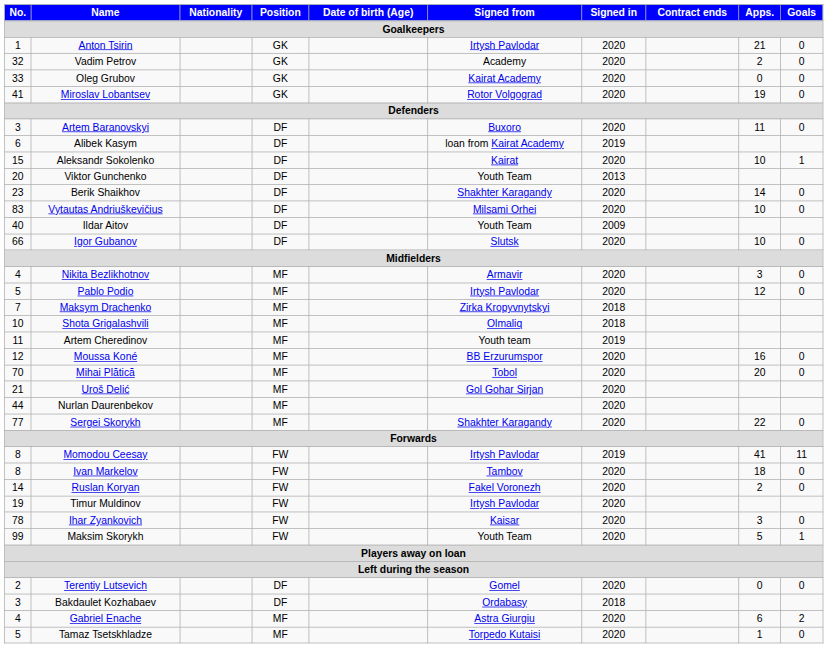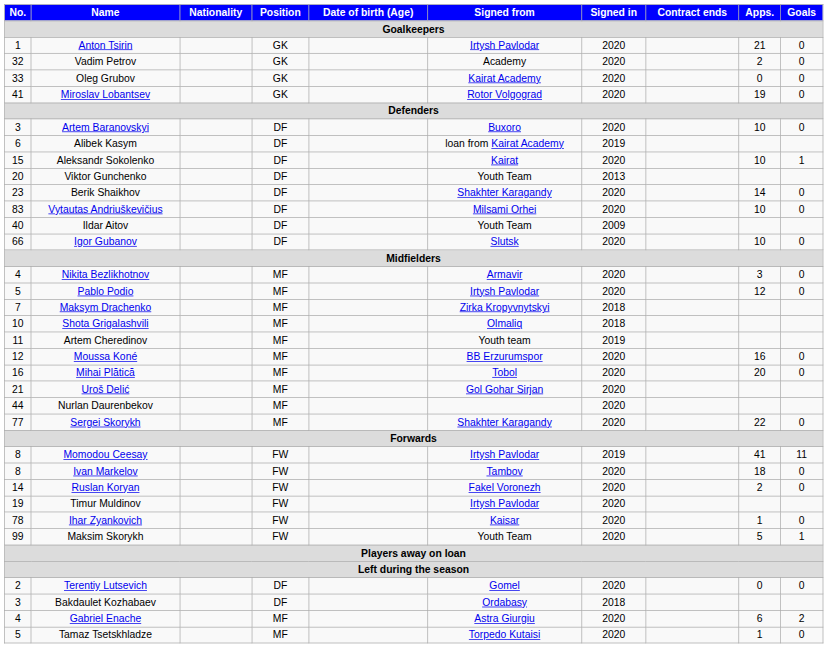 <table class="wikitable"  style="text-align:center; font-size:90%; width:90%;">
 <tr>
 <th style="background:#0000ff; color:white; text-align:center;">No.</th>
 <th style="background:#0000ff; color:white; text-align:center;">Name</th>
 <th style="background:#0000ff; color:white; text-align:center;">Nationality</th>
 <th style="background:#0000ff; color:white; text-align:center;">Position</th>
 <th style="background:#0000ff; color:white; text-align:center;">Date of birth (Age)</th>
 <th style="background:#0000ff; color:white; text-align:center;">Signed from</th>
 <th style="background:#0000ff; color:white; text-align:center;">Signed in</th>
 <th style="background:#0000ff; color:white; text-align:center;">Contract ends</th>
 <th style="background:#0000ff; color:white; text-align:center;">Apps.</th>
 <th style="background:#0000ff; color:white; text-align:center;">Goals</th>
 </tr>
 <tr>
 <th colspan="11"  style="background:#dcdcdc; text-align:center;">Goalkeepers</th>
 </tr>
 <tr>
 <td>1</td>
 <td><a href='#'>Anton Tsirin</a></td>
 <td></td>
 <td>GK</td>
 <td></td>
 <td><a href='#'>Irtysh Pavlodar</a></td>
 <td>2020</td>
 <td></td>
 <td>21</td>
 <td>0</td>
 </tr>
 <tr>
 <td>32</td>
 <td>Vadim Petrov</td>
 <td></td>
 <td>GK</td>
 <td></td>
 <td>Academy</td>
 <td>2020</td>
 <td></td>
 <td>2</td>
 <td>0</td>
 </tr>
 <tr>
 <td>33</td>
 <td>Oleg Grubov</td>
 <td></td>
 <td>GK</td>
 <td></td>
 <td><a href='#'>Kairat Academy</a></td>
 <td>2020</td>
 <td></td>
 <td>0</td>
 <td>0</td>
 </tr>
 <tr>
 <td>41</td>
 <td><a href='#'>Miroslav Lobantsev</a></td>
 <td></td>
 <td>GK</td>
 <td></td>
 <td><a href='#'>Rotor Volgograd</a></td>
 <td>2020</td>
 <td></td>
 <td>19</td>
 <td>0</td>
 </tr>
 <tr>
 <th colspan="11"  style="background:#dcdcdc; text-align:center;">Defenders</th>
 </tr>
 <tr>
 <td>3</td>
 <td><a href='#'>Artem Baranovskyi</a></td>
 <td></td>
 <td>DF</td>
 <td></td>
 <td><a href='#'>Buxoro</a></td>
 <td>2020</td>
 <td></td>
-<td>11</td>
+<td>10</td>
 <td>0</td>
 </tr>
 <tr>
 <td>6</td>
 <td>Alibek Kasym</td>
 <td></td>
 <td>DF</td>
 <td></td>
 <td>loan from <a href='#'>Kairat Academy</a></td>
 <td>2019</td>
 <td></td>
 <td></td>
 <td></td>
 </tr>
 <tr>
 <td>15</td>
 <td>Aleksandr Sokolenko</td>
 <td></td>
 <td>DF</td>
 <td></td>
 <td><a href='#'>Kairat</a></td>
 <td>2020</td>
 <td></td>
 <td>10</td>
 <td>1</td>
 </tr>
 <tr>
 <td>20</td>
 <td>Viktor Gunchenko</td>
 <td></td>
 <td>DF</td>
 <td></td>
 <td>Youth Team</td>
 <td>2013</td>
 <td></td>
 <td></td>
 <td></td>
 </tr>
 <tr>
 <td>23</td>
 <td>Berik Shaikhov</td>
 <td></td>
 <td>DF</td>
 <td></td>
 <td><a href='#'>Shakhter Karagandy</a></td>
 <td>2020</td>
 <td></td>
 <td>14</td>
 <td>0</td>
 </tr>
 <tr>
 <td>83</td>
 <td><a href='#'>Vytautas Andriuškevičius</a></td>
 <td></td>
 <td>DF</td>
 <td></td>
 <td><a href='#'>Milsami Orhei</a></td>
 <td>2020</td>
 <td></td>
 <td>10</td>
 <td>0</td>
 </tr>
 <tr>
 <td>40</td>
 <td>Ildar Aitov</td>
 <td></td>
 <td>DF</td>
 <td></td>
 <td>Youth Team</td>
 <td>2009</td>
 <td></td>
 <td></td>
 <td></td>
 </tr>
 <tr>
 <td>66</td>
 <td><a href='#'>Igor Gubanov</a></td>
 <td></td>
 <td>DF</td>
 <td></td>
 <td><a href='#'>Slutsk</a></td>
 <td>2020</td>
 <td></td>
 <td>10</td>
 <td>0</td>
 </tr>
 <tr>
 <th colspan="11"  style="background:#dcdcdc; text-align:center;">Midfielders</th>
 </tr>
 <tr>
 <td>4</td>
 <td><a href='#'>Nikita Bezlikhotnov</a></td>
 <td></td>
 <td>MF</td>
 <td></td>
 <td><a href='#'>Armavir</a></td>
 <td>2020</td>
 <td></td>
 <td>3</td>
 <td>0</td>
 </tr>
 <tr>
 <td>5</td>
 <td><a href='#'>Pablo Podio</a></td>
 <td></td>
 <td>MF</td>
 <td></td>
 <td><a href='#'>Irtysh Pavlodar</a></td>
 <td>2020</td>
 <td></td>
 <td>12</td>
 <td>0</td>
 </tr>
 <tr>
 <td>7</td>
 <td><a href='#'>Maksym Drachenko</a></td>
 <td></td>
 <td>MF</td>
 <td></td>
 <td><a href='#'>Zirka Kropyvnytskyi</a></td>
 <td>2018</td>
 <td></td>
 <td></td>
 <td></td>
 </tr>
 <tr>
 <td>10</td>
 <td><a href='#'>Shota Grigalashvili</a></td>
 <td></td>
 <td>MF</td>
 <td></td>
 <td><a href='#'>Olmaliq</a></td>
 <td>2018</td>
 <td></td>
 <td></td>
 <td></td>
 </tr>
 <tr>
 <td>11</td>
 <td>Artem Cheredinov</td>
 <td></td>
 <td>MF</td>
 <td></td>
 <td>Youth team</td>
 <td>2019</td>
 <td></td>
 <td></td>
 <td></td>
 </tr>
 <tr>
 <td>12</td>
 <td><a href='#'>Moussa Koné</a></td>
 <td></td>
 <td>MF</td>
 <td></td>
 <td><a href='#'>BB Erzurumspor</a></td>
 <td>2020</td>
 <td></td>
 <td>16</td>
 <td>0</td>
 </tr>
 <tr>
-<td>70</td>
+<td>16</td>
 <td><a href='#'>Mihai Plătică</a></td>
 <td></td>
 <td>MF</td>
 <td></td>
 <td><a href='#'>Tobol</a></td>
 <td>2020</td>
 <td></td>
 <td>20</td>
 <td>0</td>
 </tr>
 <tr>
 <td>21</td>
 <td><a href='#'>Uroš Delić</a></td>
 <td></td>
 <td>MF</td>
 <td></td>
 <td><a href='#'>Gol Gohar Sirjan</a></td>
 <td>2020</td>
 <td></td>
 <td></td>
 <td></td>
 </tr>
 <tr>
 <td>44</td>
 <td>Nurlan Daurenbekov</td>
 <td></td>
 <td>MF</td>
 <td></td>
 <td></td>
 <td>2020</td>
 <td></td>
 <td></td>
 <td></td>
 </tr>
 <tr>
 <td>77</td>
 <td><a href='#'>Sergei Skorykh</a></td>
 <td></td>
 <td>MF</td>
 <td></td>
 <td><a href='#'>Shakhter Karagandy</a></td>
 <td>2020</td>
 <td></td>
 <td>22</td>
 <td>0</td>
 </tr>
 <tr>
 <th colspan="11"  style="background:#dcdcdc; text-align:center;">Forwards</th>
 </tr>
 <tr>
 <td>8</td>
 <td><a href='#'>Momodou Ceesay</a></td>
 <td></td>
 <td>FW</td>
 <td></td>
 <td><a href='#'>Irtysh Pavlodar</a></td>
 <td>2019</td>
 <td></td>
 <td>41</td>
 <td>11</td>
 </tr>
 <tr>
 <td>8</td>
 <td><a href='#'>Ivan Markelov</a></td>
 <td></td>
 <td>FW</td>
 <td></td>
 <td><a href='#'>Tambov</a></td>
 <td>2020</td>
 <td></td>
 <td>18</td>
 <td>0</td>
 </tr>
 <tr>
 <td>14</td>
 <td><a href='#'>Ruslan Koryan</a></td>
 <td></td>
 <td>FW</td>
 <td></td>
 <td><a href='#'>Fakel Voronezh</a></td>
 <td>2020</td>
 <td></td>
 <td>2</td>
 <td>0</td>
 </tr>
 <tr>
 <td>19</td>
 <td>Timur Muldinov</td>
 <td></td>
 <td>FW</td>
 <td></td>
 <td><a href='#'>Irtysh Pavlodar</a></td>
 <td>2020</td>
 <td></td>
 <td></td>
 <td></td>
 </tr>
 <tr>
 <td>78</td>
 <td><a href='#'>Ihar Zyankovich</a></td>
 <td></td>
 <td>FW</td>
 <td></td>
 <td><a href='#'>Kaisar</a></td>
 <td>2020</td>
 <td></td>
-<td>3</td>
+<td>1</td>
 <td>0</td>
 </tr>
 <tr>
 <td>99</td>
 <td>Maksim Skorykh</td>
 <td></td>
 <td>FW</td>
 <td></td>
 <td>Youth Team</td>
 <td>2020</td>
 <td></td>
 <td>5</td>
 <td>1</td>
 </tr>
 <tr>
 <th colspan="11"  style="background:#dcdcdc; text-align:center;">Players away on loan</th>
 </tr>
 <tr>
 <th colspan="11"  style="background:#dcdcdc; text-align:center;">Left during the season</th>
 </tr>
 <tr>
 <td>2</td>
 <td><a href='#'>Terentiy Lutsevich</a></td>
 <td></td>
 <td>DF</td>
 <td></td>
 <td><a href='#'>Gomel</a></td>
 <td>2020</td>
 <td></td>
 <td>0</td>
 <td>0</td>
 </tr>
 <tr>
 <td>3</td>
 <td>Bakdaulet Kozhabaev</td>
 <td></td>
 <td>DF</td>
 <td></td>
 <td><a href='#'>Ordabasy</a></td>
 <td>2018</td>
 <td></td>
 <td></td>
 <td></td>
 </tr>
 <tr>
 <td>4</td>
 <td><a href='#'>Gabriel Enache</a></td>
 <td></td>
 <td>MF</td>
 <td></td>
 <td><a href='#'>Astra Giurgiu</a></td>
 <td>2020</td>
 <td></td>
 <td>6</td>
 <td>2</td>
 </tr>
 <tr>
 <td>5</td>
 <td>Tamaz Tsetskhladze</td>
 <td></td>
 <td>MF</td>
 <td></td>
 <td><a href='#'>Torpedo Kutaisi</a></td>
 <td>2020</td>
 <td></td>
 <td>1</td>
 <td>0</td>
 </tr>
 </table>
